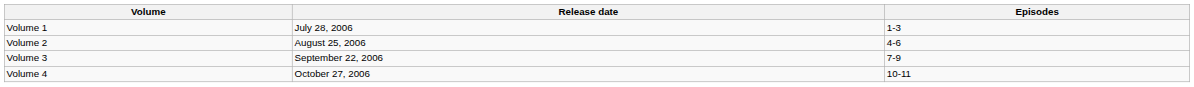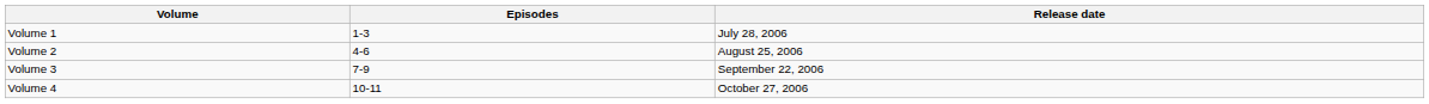 <table class="wikitable" style="text-align: left; width: 98%;">
 <tr>
 <th>Volume</th>
+<th>Episodes</th>
 <th>Release date</th>
-<th>Episodes</th>
 </tr>
 <tr>
 <td>Volume 1</td>
+<td>1-3</td>
 <td>July 28, 2006</td>
-<td>1-3</td>
 </tr>
 <tr>
 <td>Volume 2</td>
+<td>4-6</td>
 <td>August 25, 2006</td>
-<td>4-6</td>
 </tr>
 <tr>
 <td>Volume 3</td>
+<td>7-9</td>
 <td>September 22, 2006</td>
-<td>7-9</td>
 </tr>
 <tr>
 <td>Volume 4</td>
+<td>10-11</td>
 <td>October 27, 2006</td>
-<td>10-11</td>
 </tr>
 </table>
